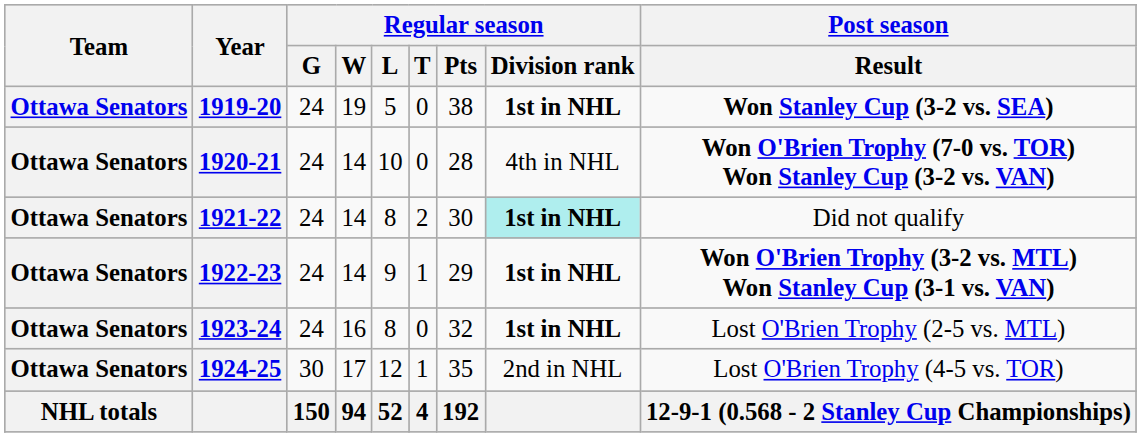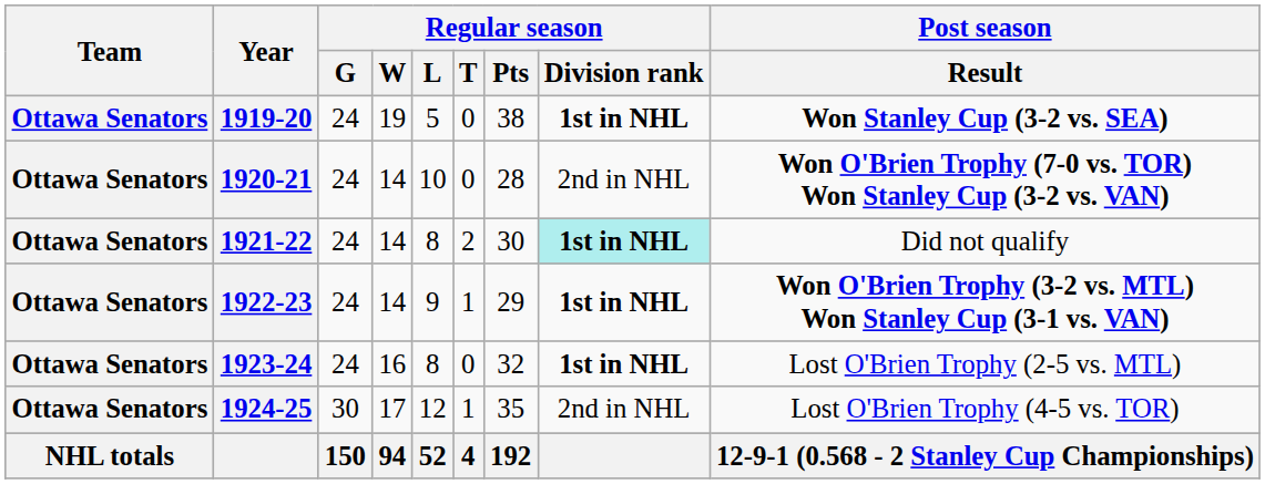 <table class="wikitable" style="font-size: 95%; text-align:center;">
 <tr>
 <th rowspan="2">Team</th>
 <th rowspan="2">Year</th>
 <th colspan="6"><a href='#'>Regular season</a></th>
 <th colspan="1"><a href='#'>Post season</a></th>
 </tr>
 <tr>
 <th>G</th>
 <th>W</th>
 <th>L</th>
 <th>T</th>
 <th>Pts</th>
 <th>Division rank</th>
 <th>Result</th>
 </tr>
 <tr>
 <th><a href='#'>Ottawa Senators</a></th>
 <th><a href='#'>1919-20</a></th>
 <td>24</td>
 <td>19</td>
 <td>5</td>
 <td>0</td>
 <td>38</td>
 <td><strong>1st in NHL</strong></td>
 <td><strong>Won <a href='#'>Stanley Cup</a> (3-2 vs. <a href='#'>SEA</a>)</strong></td>
 </tr>
 <tr>
 <th>Ottawa Senators</th>
 <th><a href='#'>1920-21</a></th>
 <td>24</td>
 <td>14</td>
 <td>10</td>
 <td>0</td>
 <td>28</td>
-<td>4th in NHL</td>
+<td>2nd in NHL</td>
 <td><strong>Won <a href='#'>O'Brien Trophy</a> (7-0 vs. <a href='#'>TOR</a>) <br> Won <a href='#'>Stanley Cup</a> (3-2 vs. <a href='#'>VAN</a>)</strong></td>
 </tr>
 <tr>
 <th>Ottawa Senators</th>
 <th><a href='#'>1921-22</a></th>
 <td>24</td>
 <td>14</td>
 <td>8</td>
 <td>2</td>
 <td>30</td>
 <td style="background: paleturquoise;"><strong>1st in NHL</strong></td>
 <td>Did not qualify</td>
 </tr>
 <tr>
 <th>Ottawa Senators</th>
 <th><a href='#'>1922-23</a></th>
 <td>24</td>
 <td>14</td>
 <td>9</td>
 <td>1</td>
 <td>29</td>
 <td><strong>1st in NHL</strong></td>
 <td><strong>Won <a href='#'>O'Brien Trophy</a> (3-2 vs. <a href='#'>MTL</a>) <br> Won <a href='#'>Stanley Cup</a> (3-1 vs. <a href='#'>VAN</a>)</strong></td>
 </tr>
 <tr>
 <th>Ottawa Senators</th>
 <th><a href='#'>1923-24</a></th>
 <td>24</td>
 <td>16</td>
 <td>8</td>
 <td>0</td>
 <td>32</td>
 <td><strong>1st in NHL</strong></td>
 <td>Lost <a href='#'>O'Brien Trophy</a> (2-5 vs. <a href='#'>MTL</a>)</td>
 </tr>
 <tr>
 <th>Ottawa Senators</th>
 <th><a href='#'>1924-25</a></th>
 <td>30</td>
 <td>17</td>
 <td>12</td>
 <td>1</td>
 <td>35</td>
 <td>2nd in NHL</td>
 <td>Lost <a href='#'>O'Brien Trophy</a> (4-5 vs. <a href='#'>TOR</a>)</td>
 </tr>
 <tr align="centre" bgcolor="#dddddd">
 <th>NHL totals</th>
 <th></th>
 <th>150</th>
 <th>94</th>
 <th>52</th>
 <th>4</th>
 <th>192</th>
 <th></th>
 <th>12-9-1 (0.568 - 2 <a href='#'>Stanley Cup</a> Championships)</th>
 </tr>
 </table>
